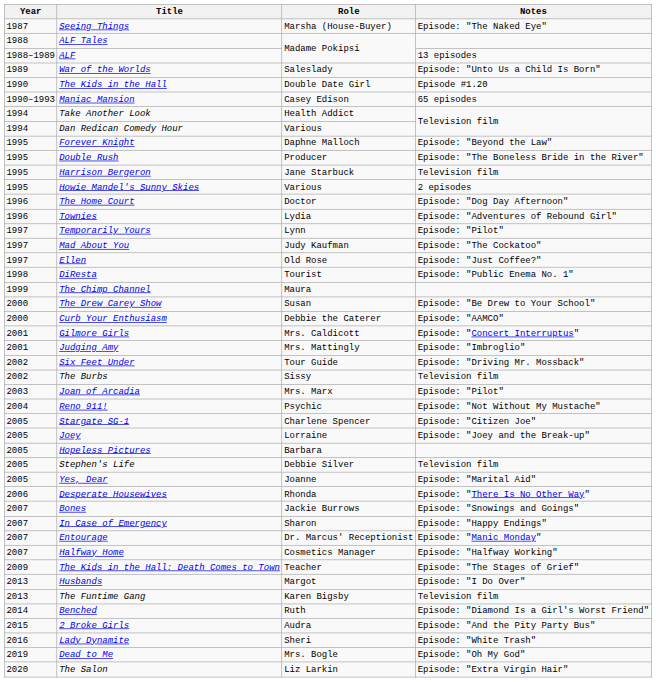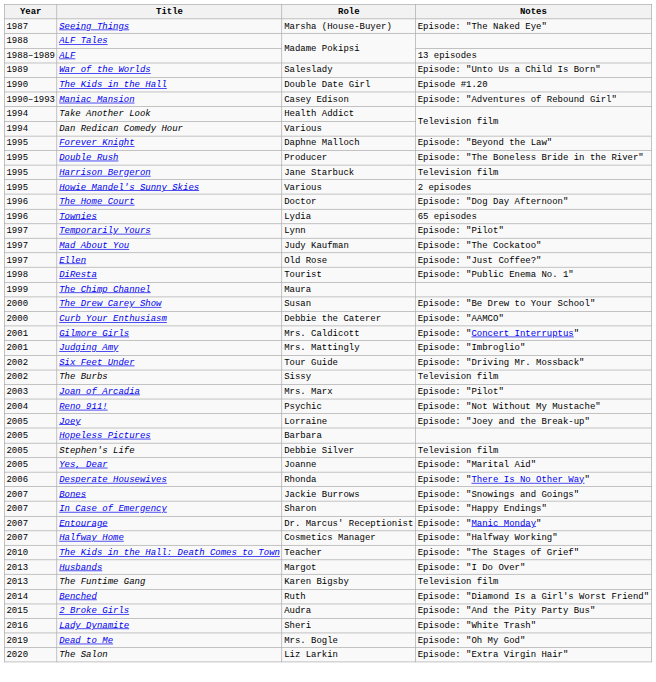 <table class="wikitable sortable">
 <tr>
 <th>Year</th>
 <th>Title</th>
 <th>Role</th>
 <th class="unsortable">Notes</th>
 </tr>
 <tr>
 <td>1987</td>
 <td><a href='#'><em>Seeing Things</em></a></td>
 <td>Marsha (House-Buyer)</td>
 <td>Episode: "The Naked Eye"</td>
 </tr>
 <tr>
 <td>1988</td>
 <td><em><a href='#'>ALF Tales</a></em></td>
 <td rowspan="2">Madame Pokipsi</td>
 <td></td>
 </tr>
 <tr>
 <td>1988–1989</td>
 <td><a href='#'><em>ALF</em></a></td>
 <td>13 episodes</td>
 </tr>
 <tr>
 <td>1989</td>
 <td><a href='#'><em>War of the Worlds</em></a></td>
 <td>Saleslady</td>
 <td>Episode: "Unto Us a Child Is Born"</td>
 </tr>
 <tr>
 <td>1990</td>
 <td data-sort-value="Kids in the Hall, The"><a href='#'><em>The Kids in the Hall</em></a></td>
 <td>Double Date Girl</td>
 <td>Episode #1.20</td>
 </tr>
 <tr>
 <td>1990–1993</td>
 <td><a href='#'><em>Maniac Mansion</em></a></td>
 <td>Casey Edison</td>
-<td>65 episodes</td>
+<td>Episode: "Adventures of Rebound Girl"</td>
 </tr>
 <tr>
 <td>1994</td>
 <td><em>Take Another Look</em></td>
 <td>Health Addict</td>
 <td rowspan="2">Television film</td>
 </tr>
 <tr>
 <td>1994</td>
 <td><em>Dan Redican Comedy Hour</em></td>
 <td>Various</td>
 </tr>
 <tr>
 <td>1995</td>
 <td><em><a href='#'>Forever Knight</a></em></td>
 <td>Daphne Malloch</td>
 <td>Episode: "Beyond the Law"</td>
 </tr>
 <tr>
 <td>1995</td>
 <td><em><a href='#'>Double Rush</a></em></td>
 <td>Producer</td>
 <td>Episode: "The Boneless Bride in the River"</td>
 </tr>
 <tr>
 <td>1995</td>
 <td><a href='#'><em>Harrison Bergeron</em></a></td>
 <td>Jane Starbuck</td>
 <td>Television film</td>
 </tr>
 <tr>
 <td>1995</td>
 <td><em><a href='#'>Howie Mandel's Sunny Skies</a></em></td>
 <td>Various</td>
 <td>2 episodes</td>
 </tr>
 <tr>
 <td>1996</td>
 <td data-sort-value="Home Court, The"><em><a href='#'>The Home Court</a></em></td>
 <td>Doctor</td>
 <td>Episode: "Dog Day Afternoon"</td>
 </tr>
 <tr>
 <td>1996</td>
 <td><em><a href='#'>Townies</a></em></td>
 <td>Lydia</td>
-<td>Episode: "Adventures of Rebound Girl"</td>
+<td>65 episodes</td>
 </tr>
 <tr>
 <td>1997</td>
 <td><em><a href='#'>Temporarily Yours</a></em></td>
 <td>Lynn</td>
 <td>Episode: "Pilot"</td>
 </tr>
 <tr>
 <td>1997</td>
 <td><em><a href='#'>Mad About You</a></em></td>
 <td>Judy Kaufman</td>
 <td>Episode: "The Cockatoo"</td>
 </tr>
 <tr>
 <td>1997</td>
 <td><a href='#'><em>Ellen</em></a></td>
 <td>Old Rose</td>
 <td>Episode: "Just Coffee?"</td>
 </tr>
 <tr>
 <td>1998</td>
 <td><em><a href='#'>DiResta</a></em></td>
 <td>Tourist</td>
 <td>Episode: "Public Enema No. 1"</td>
 </tr>
 <tr>
 <td>1999</td>
 <td data-sort-value="Chimp Channel, The"><em><a href='#'>The Chimp Channel</a></em></td>
 <td>Maura</td>
 <td></td>
 </tr>
 <tr>
 <td>2000</td>
 <td data-sort-value="Drew Carey Show, The"><em><a href='#'>The Drew Carey Show</a></em></td>
 <td>Susan</td>
 <td>Episode: "Be Drew to Your School"</td>
 </tr>
 <tr>
 <td>2000</td>
 <td><em><a href='#'>Curb Your Enthusiasm</a></em></td>
 <td>Debbie the Caterer</td>
 <td>Episode: "AAMCO"</td>
 </tr>
 <tr>
 <td>2001</td>
 <td><em><a href='#'>Gilmore Girls</a></em></td>
 <td>Mrs. Caldicott</td>
 <td>Episode: "<a href='#'>Concert Interruptus</a>"</td>
 </tr>
 <tr>
 <td>2001</td>
 <td><em><a href='#'>Judging Amy</a></em></td>
 <td>Mrs. Mattingly</td>
 <td>Episode: "Imbroglio"</td>
 </tr>
 <tr>
 <td>2002</td>
 <td><a href='#'><em>Six Feet Under</em></a></td>
 <td>Tour Guide</td>
 <td>Episode: "Driving Mr. Mossback"</td>
 </tr>
 <tr>
 <td>2002</td>
 <td data-sort-value="Burbs, The"><em>The Burbs</em></td>
 <td>Sissy</td>
 <td>Television film</td>
 </tr>
 <tr>
 <td>2003</td>
 <td><em><a href='#'>Joan of Arcadia</a></em></td>
 <td>Mrs. Marx</td>
 <td>Episode: "Pilot"</td>
 </tr>
 <tr>
 <td>2004</td>
 <td><em><a href='#'>Reno 911!</a></em></td>
 <td>Psychic</td>
 <td>Episode: "Not Without My Mustache"</td>
 </tr>
 <tr>
 <td>2005</td>
-<td><em><a href='#'>Stargate SG-1</a></em></td>
-<td>Charlene Spencer</td>
-<td>Episode: "Citizen Joe"</td>
-</tr>
-<tr>
-<td>2005</td>
 <td><a href='#'><em>Joey</em></a></td>
 <td>Lorraine</td>
 <td>Episode: "Joey and the Break-up"</td>
 </tr>
 <tr>
 <td>2005</td>
 <td><em><a href='#'>Hopeless Pictures</a></em></td>
 <td>Barbara</td>
 <td></td>
 </tr>
 <tr>
 <td>2005</td>
 <td><em>Stephen's Life</em></td>
 <td>Debbie Silver</td>
 <td>Television film</td>
 </tr>
 <tr>
 <td>2005</td>
 <td><em><a href='#'>Yes, Dear</a></em></td>
 <td>Joanne</td>
 <td>Episode: "Marital Aid"</td>
 </tr>
 <tr>
 <td>2006</td>
 <td><em><a href='#'>Desperate Housewives</a></em></td>
 <td>Rhonda</td>
 <td>Episode: "<a href='#'>There Is No Other Way</a>"</td>
 </tr>
 <tr>
 <td>2007</td>
 <td><a href='#'><em>Bones</em></a></td>
 <td>Jackie Burrows</td>
 <td>Episode: "Snowings and Goings"</td>
 </tr>
 <tr>
 <td>2007</td>
 <td><a href='#'><em>In Case of Emergency</em></a></td>
 <td>Sharon</td>
 <td>Episode: "Happy Endings"</td>
 </tr>
 <tr>
 <td>2007</td>
 <td><a href='#'><em>Entourage</em></a></td>
 <td>Dr. Marcus' Receptionist</td>
 <td>Episode: "<a href='#'>Manic Monday</a>"</td>
 </tr>
 <tr>
 <td>2007</td>
 <td><a href='#'><em>Halfway Home</em></a></td>
 <td>Cosmetics Manager</td>
 <td>Episode: "Halfway Working"</td>
 </tr>
 <tr>
-<td>2009</td>
+<td>2010</td>
 <td data-sort-value="Kids in the Hall: Death Comes to Town, The"><em><a href='#'>The Kids in the Hall: Death Comes to Town</a></em></td>
 <td>Teacher</td>
 <td>Episode: "The Stages of Grief"</td>
 </tr>
 <tr>
 <td>2013</td>
 <td><a href='#'><em>Husbands</em></a></td>
 <td>Margot</td>
 <td>Episode: "I Do Over"</td>
 </tr>
 <tr>
 <td>2013</td>
 <td data-sort-value="Funtime Gang, The"><em>The Funtime Gang</em></td>
 <td>Karen Bigsby</td>
 <td>Television film</td>
 </tr>
 <tr>
 <td>2014</td>
 <td><a href='#'><em>Benched</em></a></td>
 <td>Ruth</td>
 <td>Episode: "Diamond Is a Girl's Worst Friend"</td>
 </tr>
 <tr>
 <td>2015</td>
 <td><em><a href='#'>2 Broke Girls</a></em></td>
 <td>Audra</td>
 <td>Episode: "And the Pity Party Bus"</td>
 </tr>
 <tr>
 <td>2016</td>
 <td><em><a href='#'>Lady Dynamite</a></em></td>
 <td>Sheri</td>
 <td>Episode: "White Trash"</td>
 </tr>
 <tr>
 <td>2019</td>
 <td><a href='#'><em>Dead to Me</em></a></td>
 <td>Mrs. Bogle</td>
 <td>Episode: "Oh My God"</td>
 </tr>
 <tr>
 <td>2020</td>
 <td data-sort-value="Salon, The"><em>The Salon</em></td>
 <td>Liz Larkin</td>
 <td>Episode: "Extra Virgin Hair"</td>
 </tr>
 </table>
